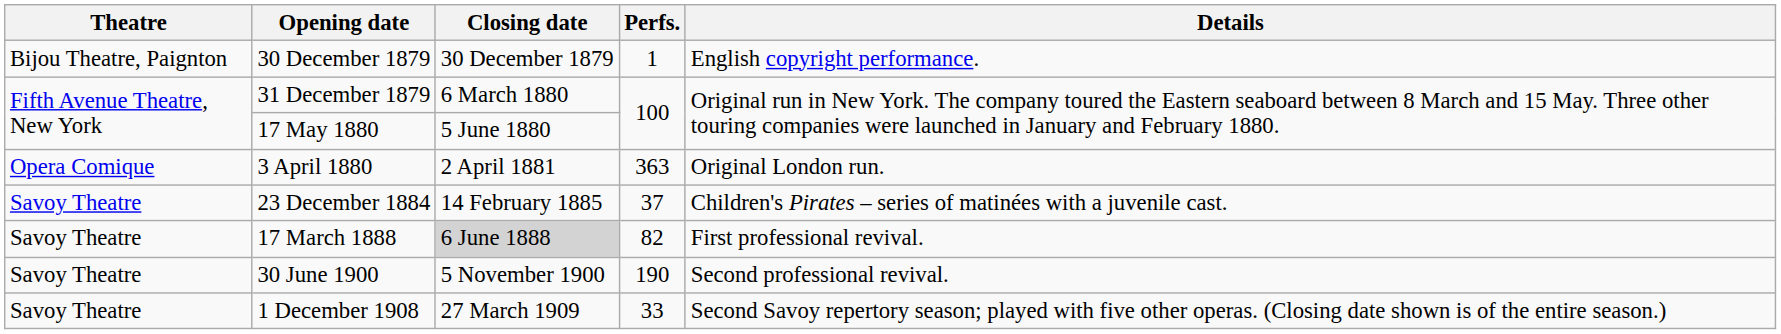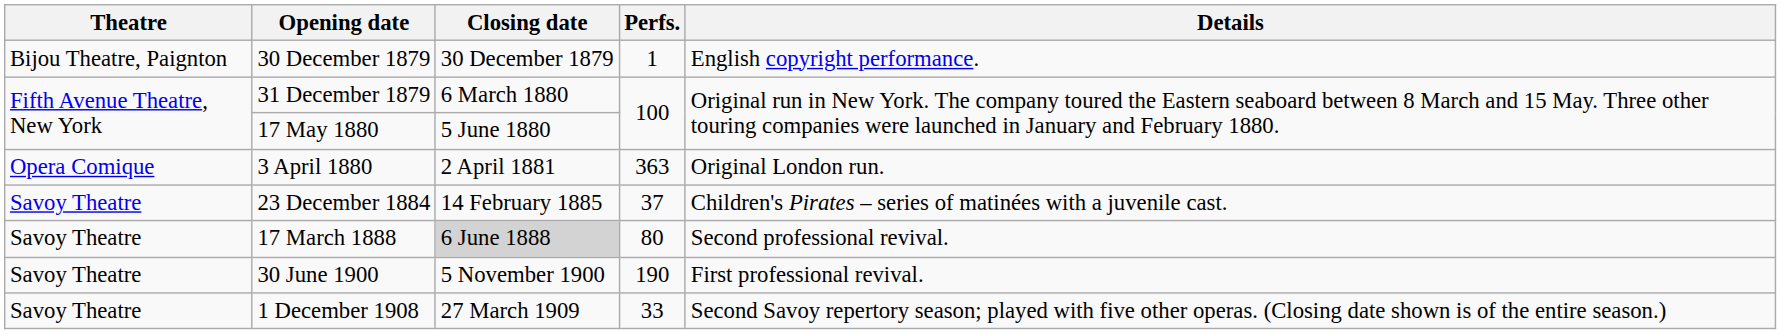 <table class="wikitable">
 <tr>
 <th>Theatre</th>
 <th>Opening date</th>
 <th>Closing date</th>
 <th>Perfs.</th>
 <th>Details</th>
 </tr>
 <tr>
 <td>Bijou Theatre, Paignton</td>
 <td nowrap>30 December 1879</td>
 <td nowrap>30 December 1879</td>
 <td align=center>1</td>
 <td>English <a href='#'>copyright performance</a>.</td>
 </tr>
 <tr>
 <td rowspan=2><a href='#'>Fifth Avenue Theatre</a>, New York</td>
 <td>31 December 1879</td>
 <td>6 March 1880</td>
 <td rowspan=2 align=center>100</td>
 <td rowspan=2>Original run in New York. The company toured the Eastern seaboard between 8 March and 15 May. Three other touring companies were launched in January and February 1880.</td>
 </tr>
 <tr>
 <td>17 May 1880</td>
 <td>5 June 1880</td>
 </tr>
 <tr>
 <td><a href='#'>Opera Comique</a></td>
 <td>3 April 1880</td>
 <td>2 April 1881</td>
 <td align=center>363</td>
 <td>Original London run.</td>
 </tr>
 <tr>
 <td><a href='#'>Savoy Theatre</a></td>
 <td>23 December 1884</td>
 <td>14 February 1885</td>
 <td align=center>37</td>
 <td>Children's <em>Pirates</em> – series of matinées with a juvenile cast.</td>
 </tr>
 <tr>
 <td>Savoy Theatre</td>
 <td>17 March 1888</td>
 <td style="background: lightgrey;">6 June 1888</td>
-<td align=center>82</td>
-<td>First professional revival.</td>
+<td align=center>80</td>
+<td>Second professional revival.</td>
 </tr>
 <tr>
 <td>Savoy Theatre</td>
 <td>30 June 1900</td>
 <td>5 November 1900</td>
 <td align=center>190</td>
-<td>Second professional revival.</td>
+<td>First professional revival.</td>
 </tr>
 <tr>
 <td nowrap>Savoy Theatre</td>
 <td>1 December 1908</td>
 <td>27 March 1909</td>
 <td align=center>33</td>
 <td>Second Savoy repertory season; played with five other operas. (Closing date shown is of the entire season.)</td>
 </tr>
 </table>
